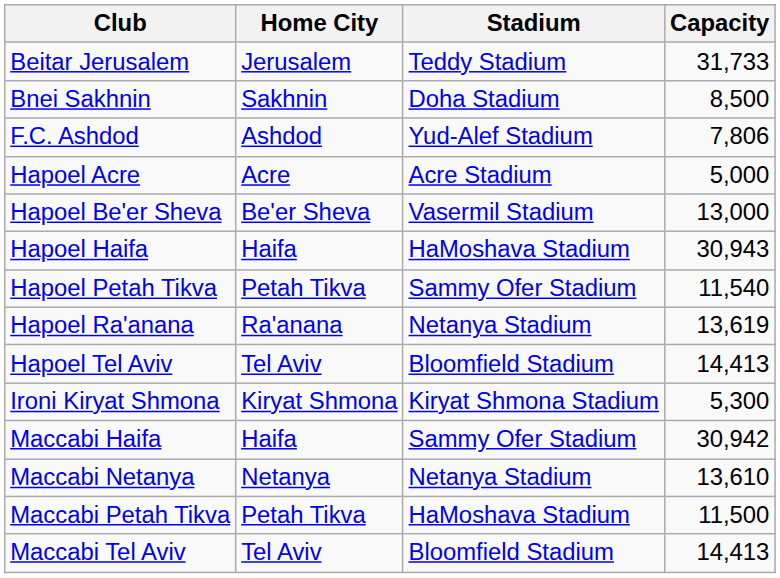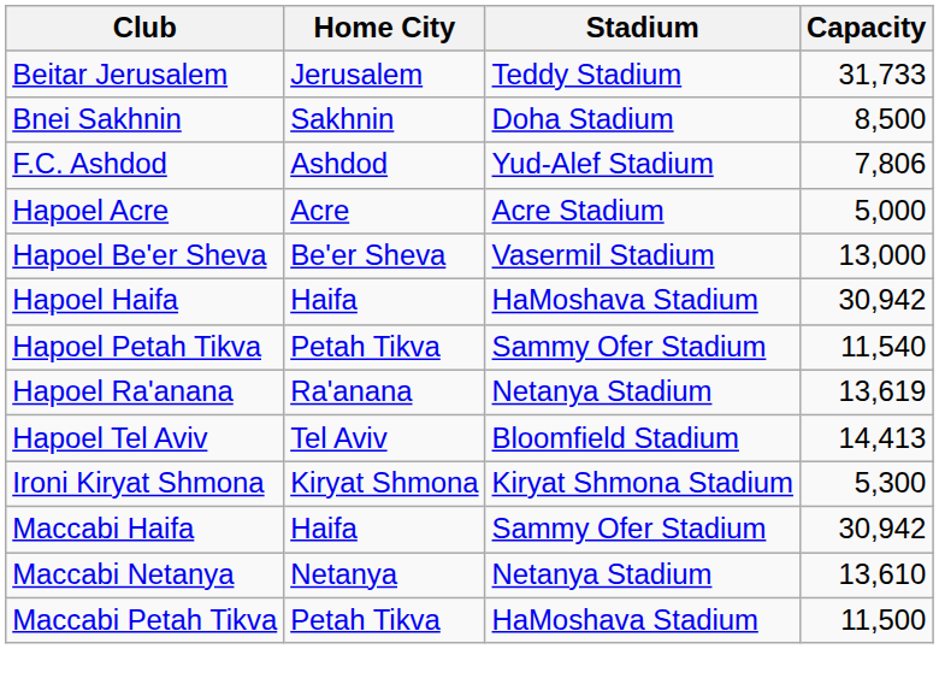 <table class="wikitable sortable">
 <tr>
 <th>Club</th>
 <th>Home City</th>
 <th>Stadium</th>
 <th>Capacity</th>
 </tr>
 <tr>
 <td><a href='#'>Beitar Jerusalem</a></td>
 <td><a href='#'>Jerusalem</a></td>
 <td><a href='#'>Teddy Stadium</a></td>
 <td align="right">31,733</td>
 </tr>
 <tr>
 <td><a href='#'>Bnei Sakhnin</a></td>
 <td><a href='#'>Sakhnin</a></td>
 <td><a href='#'>Doha Stadium</a></td>
 <td align="right">8,500</td>
 </tr>
 <tr>
 <td><a href='#'>F.C. Ashdod</a></td>
 <td><a href='#'>Ashdod</a></td>
 <td><a href='#'>Yud-Alef Stadium</a></td>
 <td align="right">7,806</td>
 </tr>
 <tr>
 <td><a href='#'>Hapoel Acre</a></td>
 <td><a href='#'>Acre</a></td>
 <td><a href='#'>Acre Stadium</a></td>
 <td align="right">5,000</td>
 </tr>
 <tr>
 <td><a href='#'>Hapoel Be'er Sheva</a></td>
 <td><a href='#'>Be'er Sheva</a></td>
 <td><a href='#'>Vasermil Stadium</a></td>
 <td align="right">13,000</td>
 </tr>
 <tr>
 <td><a href='#'>Hapoel Haifa</a></td>
 <td><a href='#'>Haifa</a></td>
 <td><a href='#'>HaMoshava Stadium</a></td>
-<td align="right">30,943</td>
+<td align="right">30,942</td>
 </tr>
 <tr>
 <td><a href='#'>Hapoel Petah Tikva</a></td>
 <td><a href='#'>Petah Tikva</a></td>
 <td><a href='#'>Sammy Ofer Stadium</a></td>
 <td align="right">11,540</td>
 </tr>
 <tr>
 <td><a href='#'>Hapoel Ra'anana</a></td>
 <td><a href='#'>Ra'anana</a></td>
 <td><a href='#'>Netanya Stadium</a></td>
 <td align="right">13,619</td>
 </tr>
 <tr>
 <td><a href='#'>Hapoel Tel Aviv</a></td>
 <td><a href='#'>Tel Aviv</a></td>
 <td><a href='#'>Bloomfield Stadium</a></td>
 <td align="right">14,413</td>
 </tr>
 <tr>
 <td><a href='#'>Ironi Kiryat Shmona</a></td>
 <td><a href='#'>Kiryat Shmona</a></td>
 <td><a href='#'>Kiryat Shmona Stadium</a></td>
 <td align="right">5,300</td>
 </tr>
 <tr>
 <td><a href='#'>Maccabi Haifa</a></td>
 <td><a href='#'>Haifa</a></td>
 <td><a href='#'>Sammy Ofer Stadium</a></td>
 <td align="right">30,942</td>
 </tr>
 <tr>
 <td><a href='#'>Maccabi Netanya</a></td>
 <td><a href='#'>Netanya</a></td>
 <td><a href='#'>Netanya Stadium</a></td>
 <td align="right">13,610</td>
 </tr>
 <tr>
 <td><a href='#'>Maccabi Petah Tikva</a></td>
 <td><a href='#'>Petah Tikva</a></td>
 <td><a href='#'>HaMoshava Stadium</a></td>
 <td align="right">11,500</td>
 </tr>
-<tr>
-<td><a href='#'>Maccabi Tel Aviv</a></td>
-<td><a href='#'>Tel Aviv</a></td>
-<td><a href='#'>Bloomfield Stadium</a></td>
-<td align="right">14,413</td>
-</tr>
 </table>
